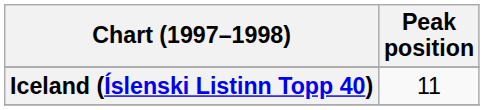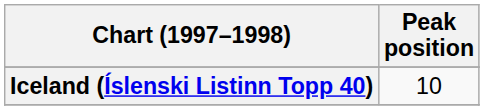 <table class="wikitable sortable plainrowheaders" style="text-align:center">
 <tr>
 <th>Chart (1997–1998)</th>
 <th>Peak<br>position</th>
 </tr>
 <tr>
 </tr>
 <tr>
 </tr>
 <tr>
 </tr>
 <tr>
 <th scope="row">Iceland (<a href='#'>Íslenski Listinn Topp 40</a>)</th>
-<td>11</td>
+<td>10</td>
 </tr>
 <tr>
 </tr>
 <tr>
 </tr>
 <tr>
 </tr>
 <tr>
 </tr>
 <tr>
 </tr>
 <tr>
 </tr>
 </table>
